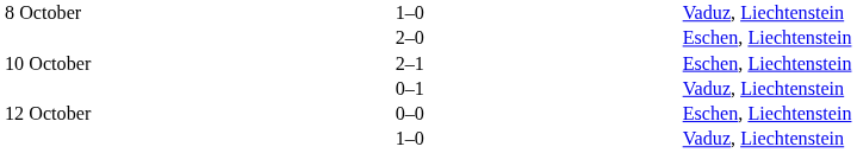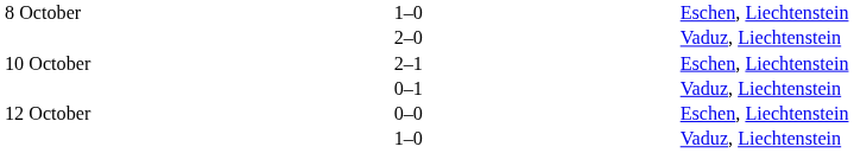 <table cellspacing=1 width=85%>
 <tr>
 <th width=15%></th>
 <th width=25%></th>
 <th width=10%></th>
 <th width=25%></th>
 <th width=25%></th>
 </tr>
 <tr>
 <td>8 October</td>
 <td align=right></td>
 <td align=center>1–0</td>
 <td></td>
-<td><a href='#'>Vaduz</a>, <a href='#'>Liechtenstein</a></td>
+<td><a href='#'>Eschen</a>, <a href='#'>Liechtenstein</a></td>
 </tr>
 <tr>
 <td></td>
 <td align=right></td>
 <td align=center>2–0</td>
 <td></td>
-<td><a href='#'>Eschen</a>, <a href='#'>Liechtenstein</a></td>
+<td><a href='#'>Vaduz</a>, <a href='#'>Liechtenstein</a></td>
 </tr>
 <tr>
 <td>10 October</td>
 <td align=right></td>
 <td align=center>2–1</td>
 <td></td>
 <td><a href='#'>Eschen</a>, <a href='#'>Liechtenstein</a></td>
 </tr>
 <tr>
 <td></td>
 <td align=right></td>
 <td align=center>0–1</td>
 <td></td>
 <td><a href='#'>Vaduz</a>, <a href='#'>Liechtenstein</a></td>
 </tr>
 <tr>
 <td>12 October</td>
 <td align=right></td>
 <td align=center>0–0</td>
 <td></td>
 <td><a href='#'>Eschen</a>, <a href='#'>Liechtenstein</a></td>
 </tr>
 <tr>
 <td></td>
 <td align=right></td>
 <td align=center>1–0</td>
 <td></td>
 <td><a href='#'>Vaduz</a>, <a href='#'>Liechtenstein</a></td>
 </tr>
 </table>
